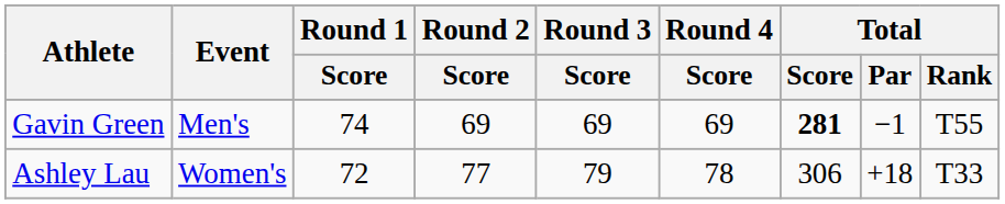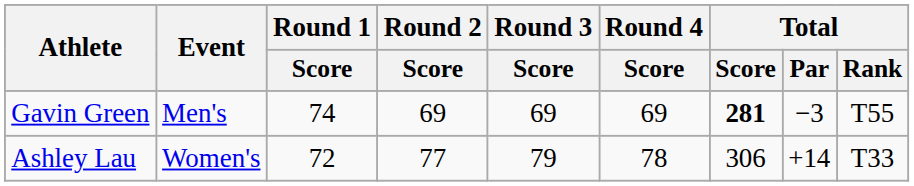 <table class=wikitable style=font-size:90%;text-align:center>
 <tr>
 <th rowspan=2>Athlete</th>
 <th rowspan=2>Event</th>
 <th>Round 1</th>
 <th>Round 2</th>
 <th>Round 3</th>
 <th>Round 4</th>
 <th colspan=3>Total</th>
 </tr>
 <tr style=font-size:95%>
 <th>Score</th>
 <th>Score</th>
 <th>Score</th>
 <th>Score</th>
 <th>Score</th>
 <th>Par</th>
 <th>Rank</th>
 </tr>
 <tr>
 <td align=left><a href='#'>Gavin Green</a></td>
 <td align=left><a href='#'>Men's</a></td>
 <td>74</td>
 <td>69</td>
 <td>69</td>
 <td>69</td>
 <td><strong>281</strong></td>
-<td>−1</td>
+<td>−3</td>
 <td>T55</td>
 </tr>
 <tr>
 <td align=left><a href='#'>Ashley Lau</a></td>
 <td align=left><a href='#'>Women's</a></td>
 <td>72</td>
 <td>77</td>
 <td>79</td>
 <td>78</td>
 <td>306</td>
-<td>+18</td>
+<td>+14</td>
 <td>T33</td>
 </tr>
 </table>
